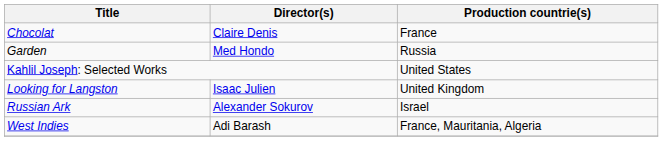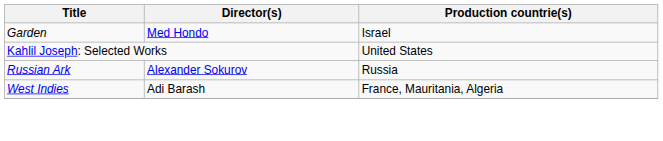 <table class="sortable wikitable" style="width:100%; margin-bottom:4px" cellpadding="5">
 <tr>
 <th scope="col">Title</th>
 <th scope="col">Director(s)</th>
 <th scope="col">Production countrie(s)</th>
 </tr>
 <tr>
-<td><em><a href='#'>Chocolat</a></em></td>
-<td><a href='#'>Claire Denis</a></td>
-<td>France</td>
-</tr>
-<tr>
 <td><em>Garden</em></td>
 <td><a href='#'>Med Hondo</a></td>
-<td>Russia</td>
+<td>Israel</td>
 </tr>
 <tr>
 <td colspan="2"><a href='#'>Kahlil Joseph</a>: Selected Works</td>
 <td>United States</td>
 </tr>
 <tr>
-<td><em><a href='#'>Looking for Langston</a></em></td>
-<td><a href='#'>Isaac Julien</a></td>
-<td>United Kingdom</td>
-</tr>
-<tr>
 <td><em><a href='#'>Russian Ark</a></em></td>
 <td><a href='#'>Alexander Sokurov</a></td>
-<td>Israel</td>
+<td>Russia</td>
 </tr>
 <tr>
 <td><em><a href='#'>West Indies</a></em></td>
 <td>Adi Barash</td>
 <td>France, Mauritania, Algeria</td>
 </tr>
 <tr>
 </tr>
 </table>
